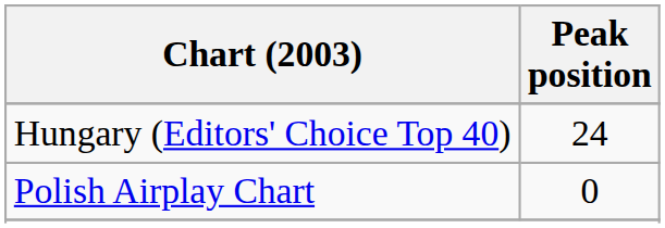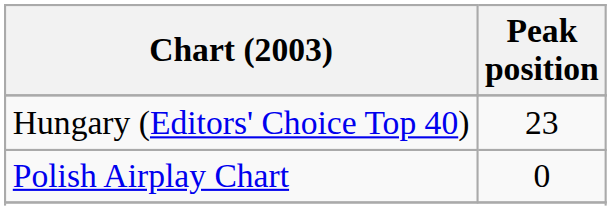 <table class="wikitable sortable">
 <tr>
 <th>Chart (2003)</th>
 <th>Peak<br>position</th>
 </tr>
 <tr>
 </tr>
 <tr>
 </tr>
 <tr>
 </tr>
 <tr>
 </tr>
 <tr>
 </tr>
 <tr>
 </tr>
 <tr>
 </tr>
 <tr>
 <td>Hungary (<a href='#'>Editors' Choice Top 40</a>)</td>
-<td align="center">24</td>
+<td align="center">23</td>
 </tr>
 <tr>
 <td><a href='#'>Polish Airplay Chart</a></td>
 <td align="center">0</td>
 </tr>
 <tr>
 </tr>
 <tr>
 </tr>
 </table>
